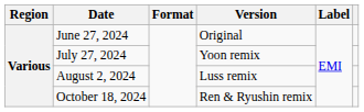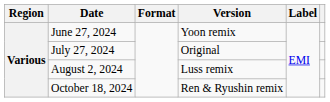 <table class="wikitable plainrowheaders">
 <tr>
 <th scope="col">Region</th>
 <th scope="col">Date</th>
 <th scope="col">Format</th>
 <th>Version</th>
 <th scope="col">Label</th>
 <th scope="col"></th>
 </tr>
 <tr>
 <th rowspan="4" scope="row">Various</th>
 <td>June 27, 2024</td>
 <td rowspan="4"></td>
-<td>Original</td>
+<td>Yoon remix</td>
 <td rowspan="4"><a href='#'>EMI</a></td>
 <td align="center"></td>
 </tr>
 <tr>
 <td>July 27, 2024</td>
-<td>Yoon remix</td>
+<td>Original</td>
 <td align="center"></td>
 </tr>
 <tr>
 <td>August 2, 2024</td>
 <td>Luss remix</td>
 <td align="center"></td>
 </tr>
 <tr>
 <td>October 18, 2024</td>
 <td>Ren & Ryushin remix</td>
 <td align="center"></td>
 </tr>
 </table>
